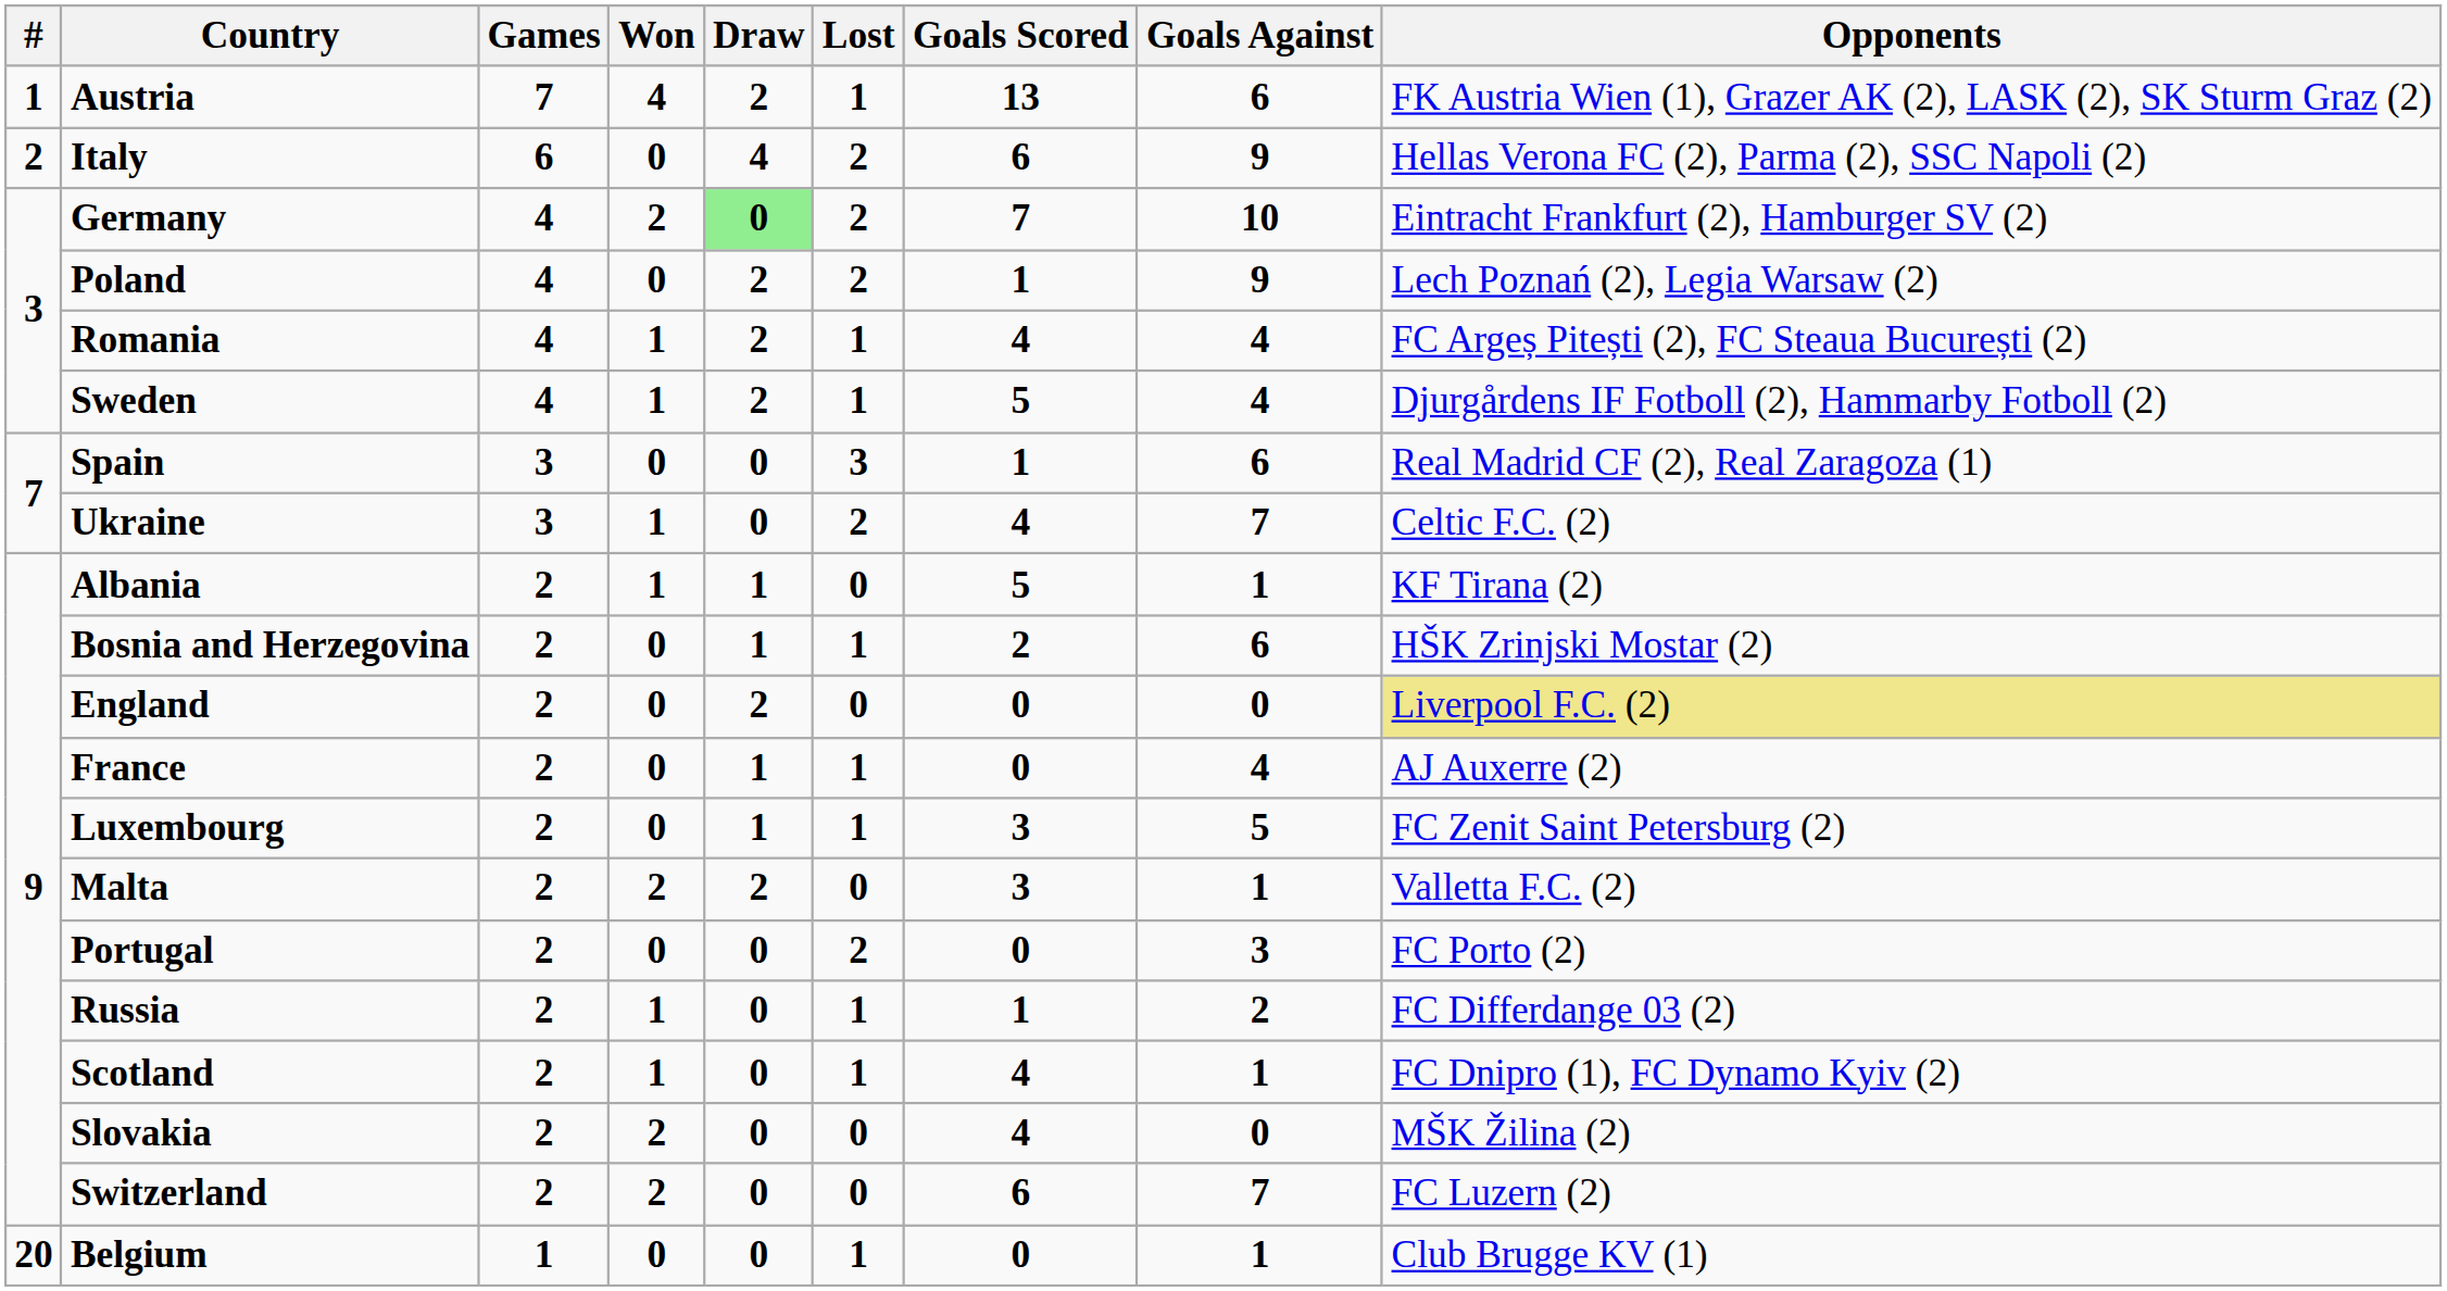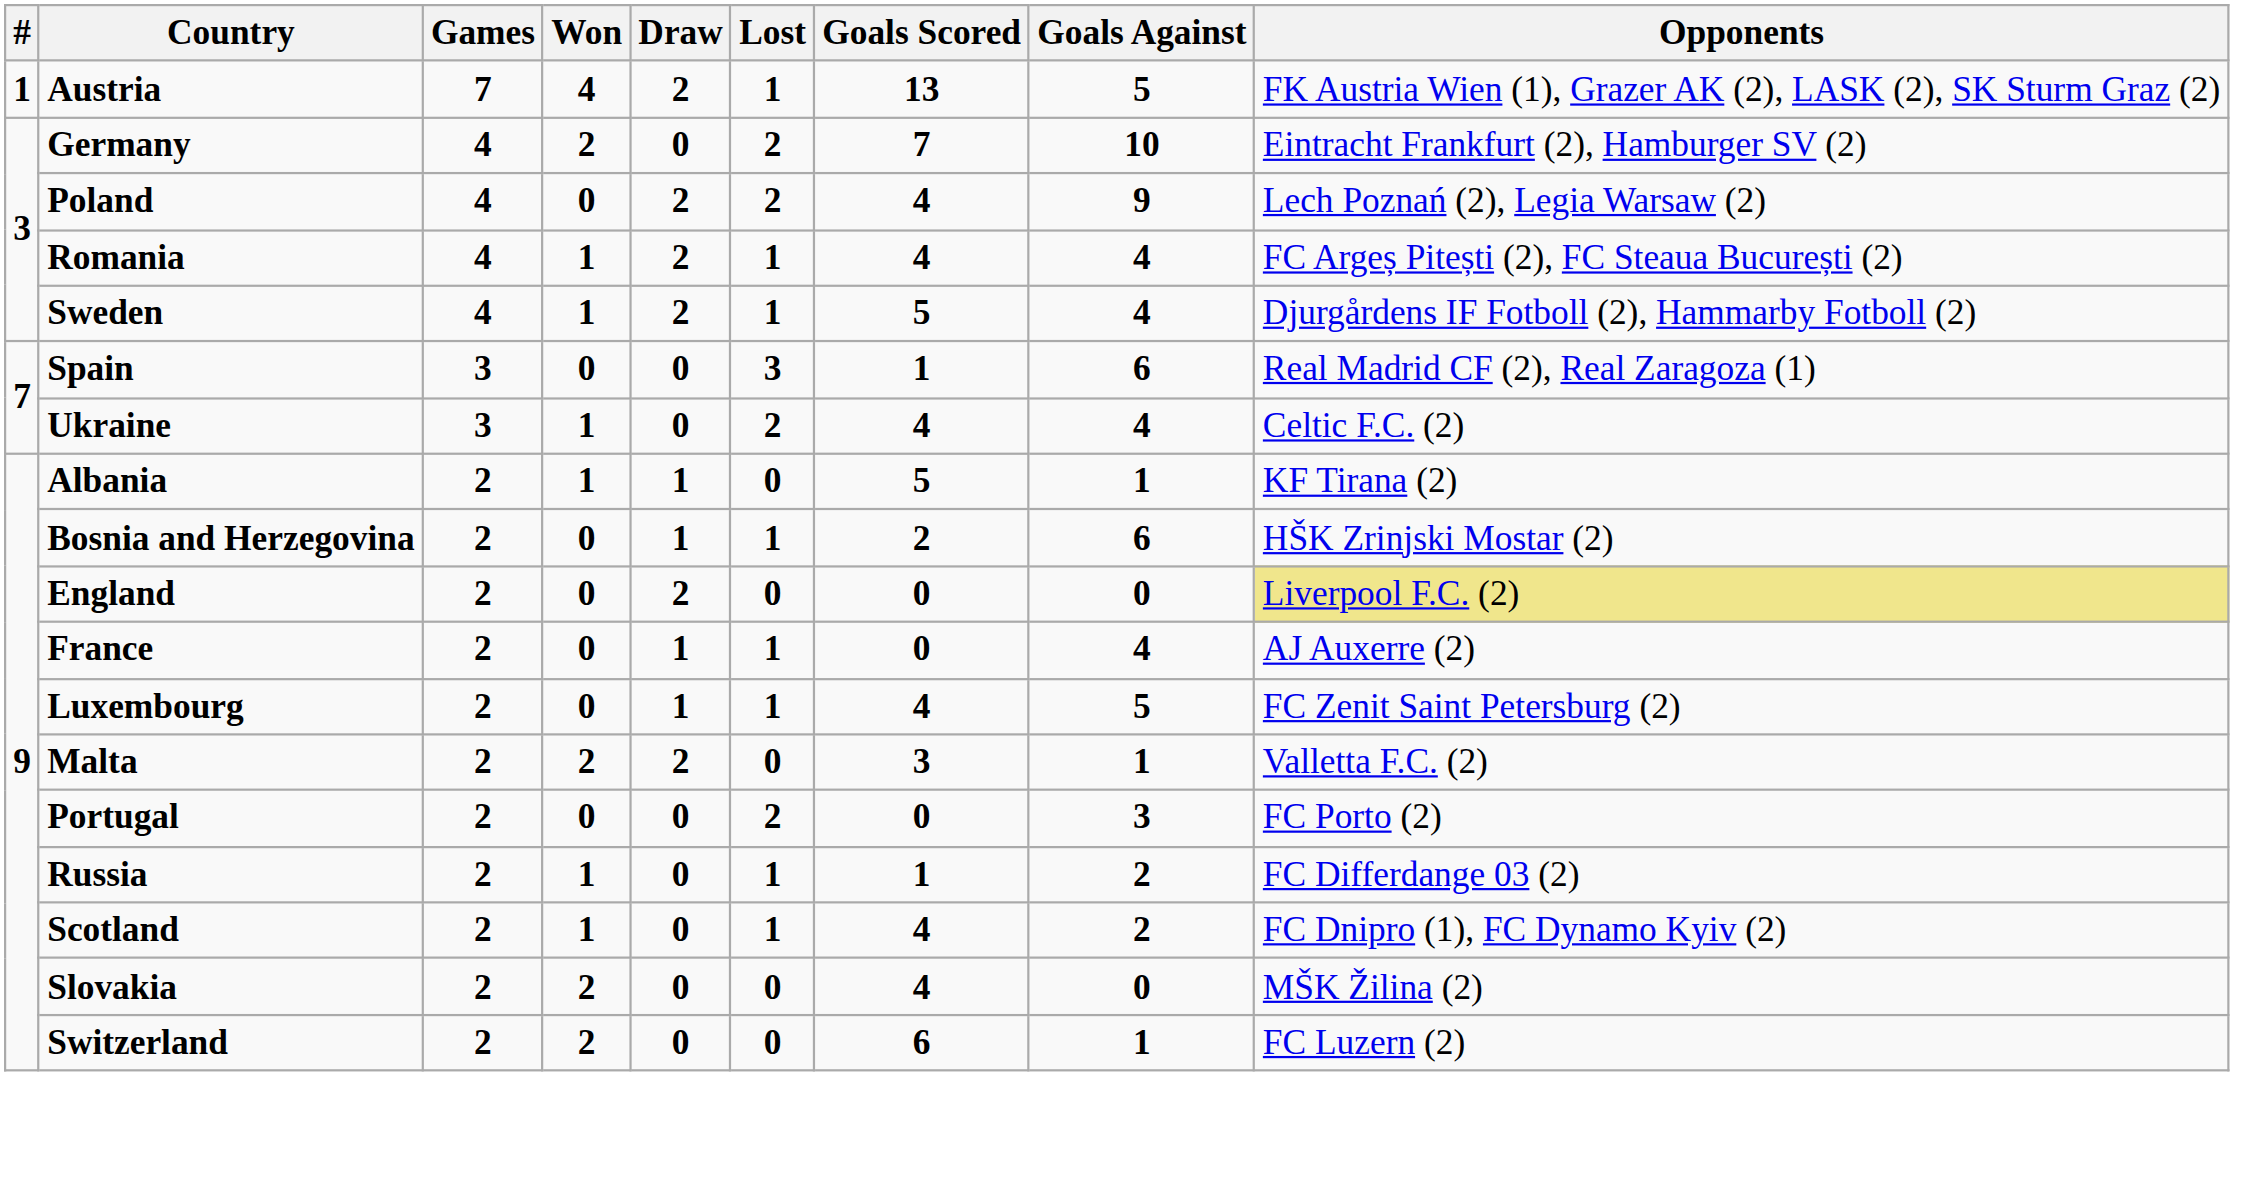 <table class="wikitable sortable" style="text-align: center">
 <tr>
 <th><strong>#</strong></th>
 <th><strong>Country</strong></th>
 <th><strong>Games</strong></th>
 <th><strong>Won</strong></th>
 <th><strong>Draw</strong></th>
 <th><strong>Lost</strong></th>
 <th><strong>Goals Scored</strong></th>
 <th><strong>Goals Against</strong></th>
 <th><strong>Opponents</strong></th>
 </tr>
 <tr>
 <td><strong>1</strong></td>
 <td align=left><strong> Austria</strong></td>
 <td><strong>7</strong></td>
 <td><strong>4</strong></td>
 <td><strong>2</strong></td>
 <td><strong>1</strong></td>
 <td><strong>13</strong></td>
-<td><strong>6</strong></td>
+<td><strong>5</strong></td>
 <td align=left><a href='#'>FK Austria Wien</a> (1), <a href='#'>Grazer AK</a> (2), <a href='#'>LASK</a> (2), <a href='#'>SK Sturm Graz</a> (2)</td>
-</tr>
-<tr>
-<td><strong>2</strong></td>
-<td align=left><strong> Italy</strong></td>
-<td><strong>6</strong></td>
-<td><strong>0</strong></td>
-<td><strong>4</strong></td>
-<td><strong>2</strong></td>
-<td><strong>6</strong></td>
-<td><strong>9</strong></td>
-<td align=left><a href='#'>Hellas Verona FC</a> (2), <a href='#'>Parma</a> (2), <a href='#'>SSC Napoli</a> (2)</td>
 </tr>
 <tr>
 <td rowspan="4"><strong>3</strong></td>
 <td align=left><strong> Germany</strong></td>
 <td><strong>4</strong></td>
 <td><strong>2</strong></td>
-<td style="background: lightgreen;"><strong>0</strong></td>
+<td><strong>0</strong></td>
 <td><strong>2</strong></td>
 <td><strong>7</strong></td>
 <td><strong>10</strong></td>
 <td align=left><a href='#'>Eintracht Frankfurt</a> (2), <a href='#'>Hamburger SV</a> (2)</td>
 </tr>
 <tr>
 <td align=left><strong> Poland</strong></td>
 <td><strong>4</strong></td>
 <td><strong>0</strong></td>
 <td><strong>2</strong></td>
 <td><strong>2</strong></td>
-<td><strong>1</strong></td>
+<td><strong>4</strong></td>
 <td><strong>9</strong></td>
 <td align=left><a href='#'>Lech Poznań</a> (2), <a href='#'>Legia Warsaw</a> (2)</td>
 </tr>
 <tr>
 <td align=left><strong> Romania</strong></td>
 <td><strong>4</strong></td>
 <td><strong>1</strong></td>
 <td><strong>2</strong></td>
 <td><strong>1</strong></td>
 <td><strong>4</strong></td>
 <td><strong>4</strong></td>
 <td align=left><a href='#'>FC Argeș Pitești</a> (2), <a href='#'>FC Steaua București</a> (2)</td>
 </tr>
 <tr>
 <td align=left><strong> Sweden</strong></td>
 <td><strong>4</strong></td>
 <td><strong>1</strong></td>
 <td><strong>2</strong></td>
 <td><strong>1</strong></td>
 <td><strong>5</strong></td>
 <td><strong>4</strong></td>
 <td align=left><a href='#'>Djurgårdens IF Fotboll</a> (2), <a href='#'>Hammarby Fotboll</a> (2)</td>
 </tr>
 <tr>
 <td rowspan="2"><strong>7</strong></td>
 <td align=left><strong> Spain</strong></td>
 <td><strong>3</strong></td>
 <td><strong>0</strong></td>
 <td><strong>0</strong></td>
 <td><strong>3</strong></td>
 <td><strong>1</strong></td>
 <td><strong>6</strong></td>
 <td align=left><a href='#'>Real Madrid CF</a> (2), <a href='#'>Real Zaragoza</a> (1)</td>
 </tr>
 <tr>
 <td align=left><strong> Ukraine</strong></td>
 <td><strong>3</strong></td>
 <td><strong>1</strong></td>
 <td><strong>0</strong></td>
 <td><strong>2</strong></td>
 <td><strong>4</strong></td>
-<td><strong>7</strong></td>
+<td><strong>4</strong></td>
 <td align=left><a href='#'>Celtic F.C.</a> (2)</td>
 </tr>
 <tr>
 <td rowspan="11"><strong>9</strong></td>
 <td align=left><strong> Albania</strong></td>
 <td><strong>2</strong></td>
 <td><strong>1</strong></td>
 <td><strong>1</strong></td>
 <td><strong>0</strong></td>
 <td><strong>5</strong></td>
 <td><strong>1</strong></td>
 <td align=left><a href='#'>KF Tirana</a> (2)</td>
 </tr>
 <tr>
 <td align=left><strong> Bosnia and Herzegovina</strong></td>
 <td><strong>2</strong></td>
 <td><strong>0</strong></td>
 <td><strong>1</strong></td>
 <td><strong>1</strong></td>
 <td><strong>2</strong></td>
 <td><strong>6</strong></td>
 <td align=left><a href='#'>HŠK Zrinjski Mostar</a> (2)</td>
 </tr>
 <tr>
 <td align=left><strong> England</strong></td>
 <td><strong>2</strong></td>
 <td><strong>0</strong></td>
 <td><strong>2</strong></td>
 <td><strong>0</strong></td>
 <td><strong>0</strong></td>
 <td><strong>0</strong></td>
 <td align=left style="background: khaki;"><a href='#'>Liverpool F.C.</a> (2)</td>
 </tr>
 <tr>
 <td align=left><strong> France</strong></td>
 <td><strong>2</strong></td>
 <td><strong>0</strong></td>
 <td><strong>1</strong></td>
 <td><strong>1</strong></td>
 <td><strong>0</strong></td>
 <td><strong>4</strong></td>
 <td align=left><a href='#'>AJ Auxerre</a> (2)</td>
 </tr>
 <tr>
 <td align=left><strong> Luxembourg</strong></td>
 <td><strong>2</strong></td>
 <td><strong>0</strong></td>
 <td><strong>1</strong></td>
 <td><strong>1</strong></td>
-<td><strong>3</strong></td>
+<td><strong>4</strong></td>
 <td><strong>5</strong></td>
 <td align=left><a href='#'>FC Zenit Saint Petersburg</a> (2)</td>
 </tr>
 <tr>
 <td align=left><strong> Malta</strong></td>
 <td><strong>2</strong></td>
 <td><strong>2</strong></td>
 <td><strong>2</strong></td>
 <td><strong>0</strong></td>
 <td><strong>3</strong></td>
 <td><strong>1</strong></td>
 <td align=left><a href='#'>Valletta F.C.</a> (2)</td>
 </tr>
 <tr>
 <td align=left><strong> Portugal</strong></td>
 <td><strong>2</strong></td>
 <td><strong>0</strong></td>
 <td><strong>0</strong></td>
 <td><strong>2</strong></td>
 <td><strong>0</strong></td>
 <td><strong>3</strong></td>
 <td align=left><a href='#'>FC Porto</a> (2)</td>
 </tr>
 <tr>
 <td align=left><strong> Russia</strong></td>
 <td><strong>2</strong></td>
 <td><strong>1</strong></td>
 <td><strong>0</strong></td>
 <td><strong>1</strong></td>
 <td><strong>1</strong></td>
 <td><strong>2</strong></td>
 <td align=left><a href='#'>FC Differdange 03</a> (2)</td>
 </tr>
 <tr>
 <td align=left><strong> Scotland</strong></td>
 <td><strong>2</strong></td>
 <td><strong>1</strong></td>
 <td><strong>0</strong></td>
 <td><strong>1</strong></td>
 <td><strong>4</strong></td>
-<td><strong>1</strong></td>
+<td><strong>2</strong></td>
 <td align=left><a href='#'>FC Dnipro</a> (1), <a href='#'>FC Dynamo Kyiv</a> (2)</td>
 </tr>
 <tr>
 <td align=left><strong> Slovakia</strong></td>
 <td><strong>2</strong></td>
 <td><strong>2</strong></td>
 <td><strong>0</strong></td>
 <td><strong>0</strong></td>
 <td><strong>4</strong></td>
 <td><strong>0</strong></td>
 <td align=left><a href='#'>MŠK Žilina</a> (2)</td>
 </tr>
 <tr>
 <td align=left><strong> Switzerland</strong></td>
 <td><strong>2</strong></td>
 <td><strong>2</strong></td>
 <td><strong>0</strong></td>
 <td><strong>0</strong></td>
 <td><strong>6</strong></td>
-<td><strong>7</strong></td>
+<td><strong>1</strong></td>
 <td align=left><a href='#'>FC Luzern</a> (2)</td>
 </tr>
-<tr>
-<td><strong>20</strong></td>
-<td align=left><strong> Belgium</strong></td>
-<td><strong>1</strong></td>
-<td><strong>0</strong></td>
-<td><strong>0</strong></td>
-<td><strong>1</strong></td>
-<td><strong>0</strong></td>
-<td><strong>1</strong></td>
-<td align=left><a href='#'>Club Brugge KV</a> (1)</td>
-</tr>
 </table>
